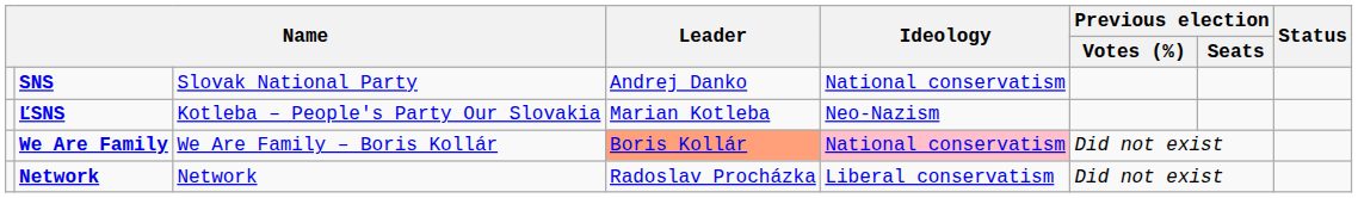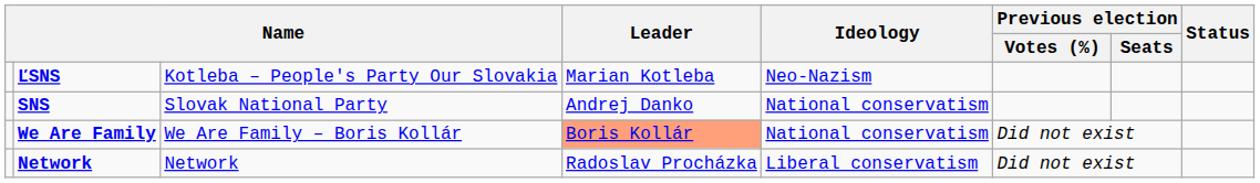 <table class="wikitable">
 <tr>
 <th colspan="3" rowspan="2">Name</th>
 <th rowspan="2">Leader</th>
 <th rowspan="2">Ideology</th>
 <th colspan="2">Previous election</th>
 <th rowspan="2">Status</th>
 </tr>
 <tr>
 <th>Votes (%)</th>
 <th>Seats</th>
 </tr>
 <tr>
 <td></td>
+<td><strong><a href='#'>ĽSNS</a></strong></td>
+<td><a href='#'>Kotleba – People's Party Our Slovakia</a></td>
+<td><a href='#'>Marian Kotleba</a></td>
+<td><a href='#'>Neo-Nazism</a></td>
+<td></td>
+<td></td>
+<td></td>
+</tr>
+<tr>
+<td></td>
 <td><strong><a href='#'>SNS</a></strong></td>
 <td><a href='#'>Slovak National Party</a></td>
 <td><a href='#'>Andrej Danko</a></td>
 <td><a href='#'>National conservatism</a></td>
 <td></td>
 <td></td>
 <td></td>
 </tr>
 <tr>
 <td></td>
-<td><strong><a href='#'>ĽSNS</a></strong></td>
-<td><a href='#'>Kotleba – People's Party Our Slovakia</a></td>
-<td><a href='#'>Marian Kotleba</a></td>
-<td><a href='#'>Neo-Nazism</a></td>
-<td></td>
-<td></td>
-<td></td>
-</tr>
-<tr>
-<td></td>
 <td><a href='#'><strong>We Are Family</strong></a></td>
 <td><a href='#'>We Are Family – Boris Kollár</a></td>
 <td style="background: lightsalmon;"><a href='#'>Boris Kollár</a></td>
-<td style="background: pink;"><a href='#'>National conservatism</a></td>
+<td><a href='#'>National conservatism</a></td>
 <td colspan="2"><em>Did not exist</em></td>
 <td></td>
 </tr>
 <tr>
 <td></td>
 <td><a href='#'><strong>Network</strong></a></td>
 <td><a href='#'>Network</a></td>
 <td><a href='#'>Radoslav Procházka</a></td>
 <td><a href='#'>Liberal conservatism</a></td>
 <td colspan="2"><em>Did not exist</em></td>
 <td></td>
 </tr>
 </table>
